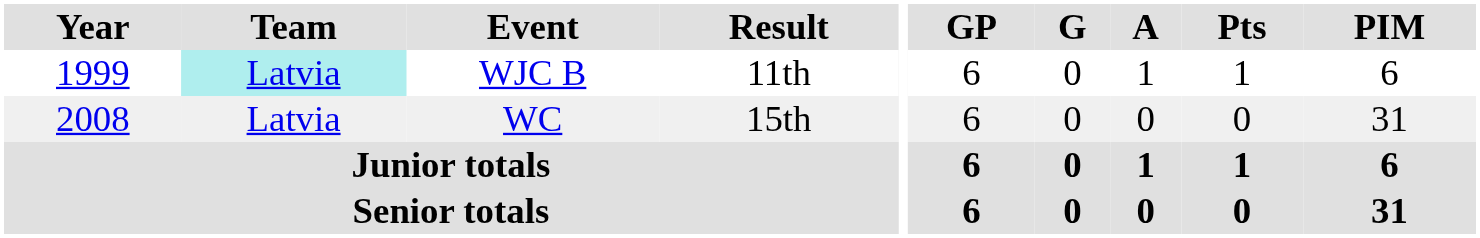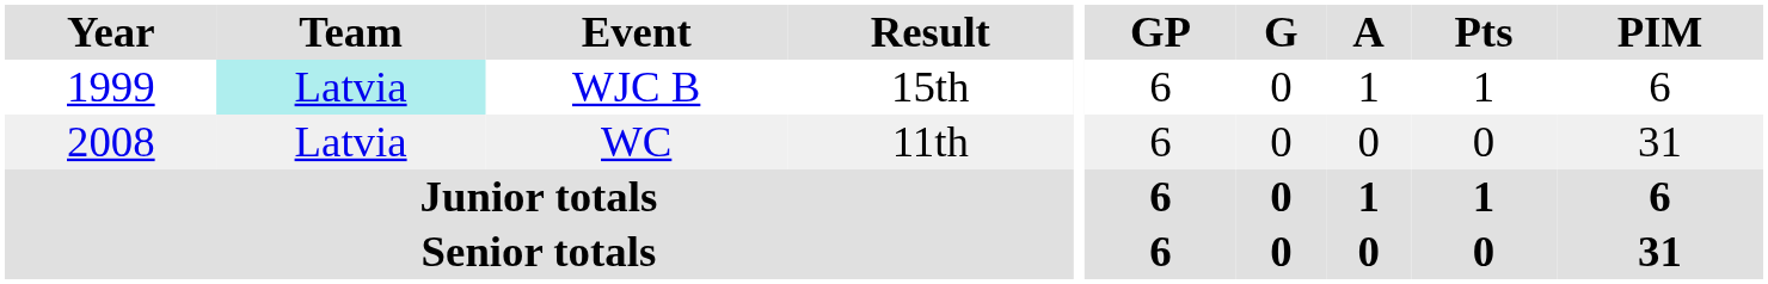 <table border="0" cellpadding="1" cellspacing="0" ID="Table3" style="text-align:center; width:40em">
 <tr ALIGN="center" bgcolor="#e0e0e0">
 <th>Year</th>
 <th>Team</th>
 <th>Event</th>
 <th>Result</th>
 <th rowspan="99" bgcolor="#ffffff"></th>
 <th>GP</th>
 <th>G</th>
 <th>A</th>
 <th>Pts</th>
 <th>PIM</th>
 </tr>
 <tr>
 <td><a href='#'>1999</a></td>
 <td style="background: paleturquoise;"><a href='#'>Latvia</a></td>
 <td><a href='#'>WJC B</a></td>
-<td>11th</td>
+<td>15th</td>
 <td>6</td>
 <td>0</td>
 <td>1</td>
 <td>1</td>
 <td>6</td>
 </tr>
 <tr bgcolor="#f0f0f0">
 <td><a href='#'>2008</a></td>
 <td><a href='#'>Latvia</a></td>
 <td><a href='#'>WC</a></td>
-<td>15th</td>
+<td>11th</td>
 <td>6</td>
 <td>0</td>
 <td>0</td>
 <td>0</td>
 <td>31</td>
 </tr>
 <tr bgcolor="#e0e0e0">
 <th colspan="4">Junior totals</th>
 <th>6</th>
 <th>0</th>
 <th>1</th>
 <th>1</th>
 <th>6</th>
 </tr>
 <tr bgcolor="#e0e0e0">
 <th colspan="4">Senior totals</th>
 <th>6</th>
 <th>0</th>
 <th>0</th>
 <th>0</th>
 <th>31</th>
 </tr>
 </table>
